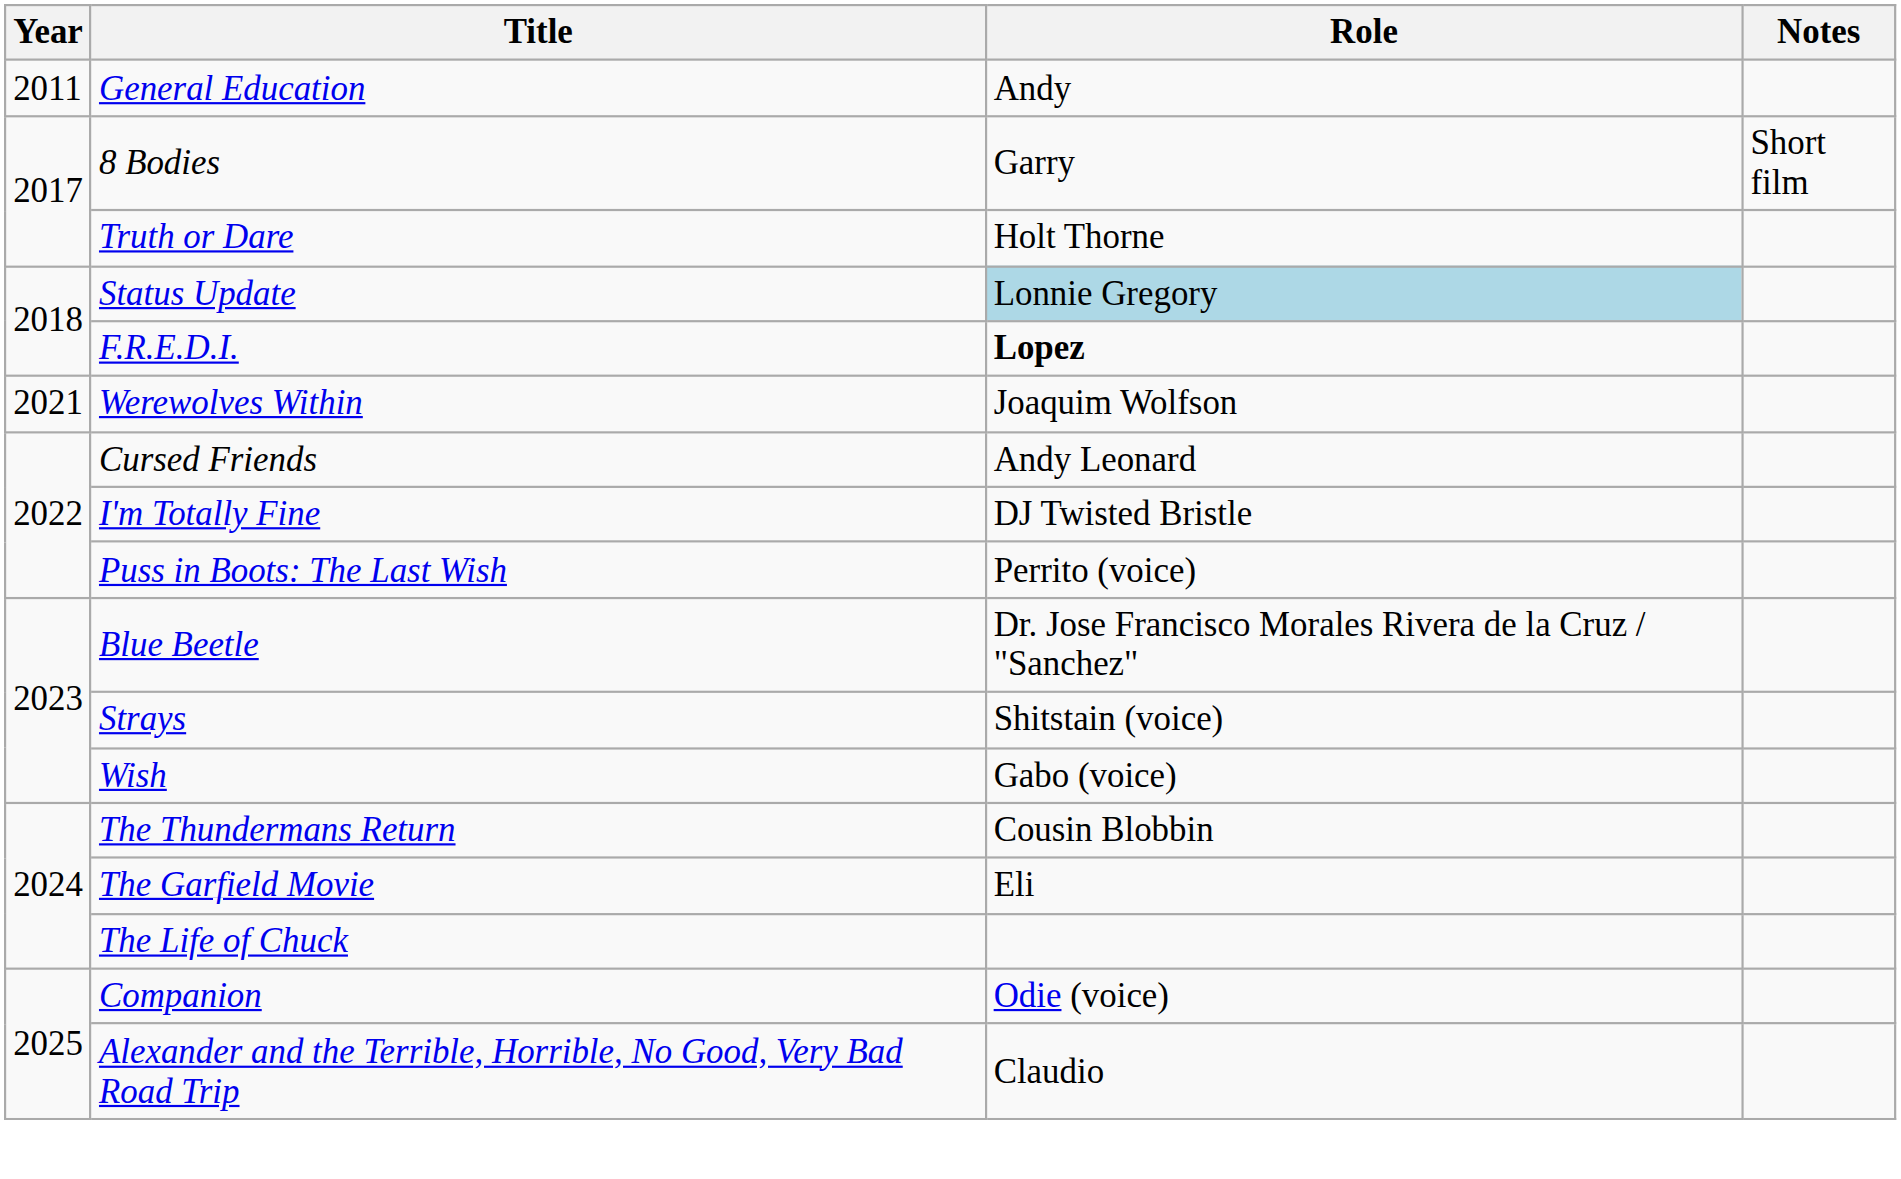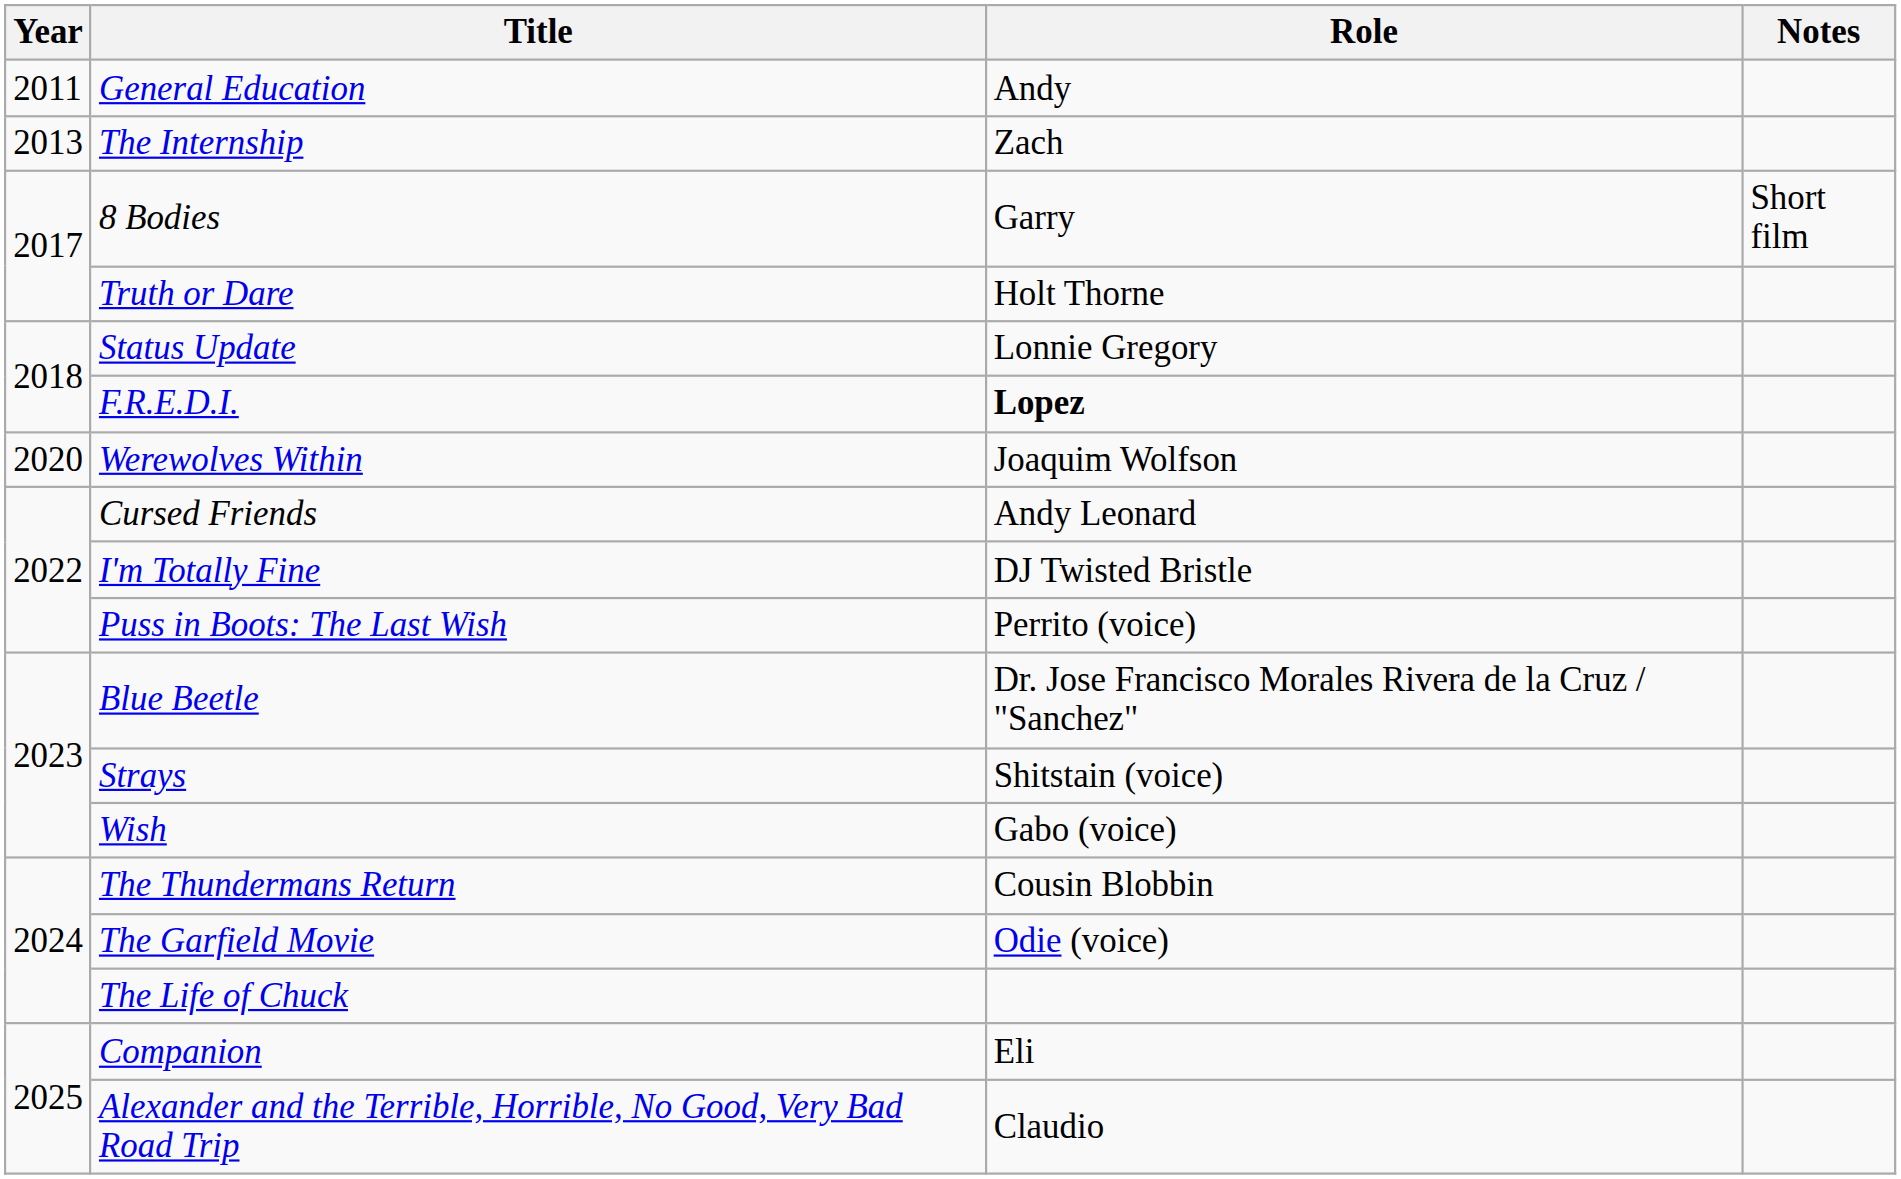 <table class="wikitable sortable">
 <tr>
 <th>Year</th>
 <th>Title</th>
 <th>Role</th>
 <th class="unsortable">Notes</th>
 </tr>
 <tr>
 <td>2011</td>
 <td><em><a href='#'>General Education</a></em></td>
 <td>Andy</td>
+<td></td>
+</tr>
+<tr>
+<td>2013</td>
+<td><em><a href='#'>The Internship</a></em></td>
+<td>Zach</td>
 <td></td>
 </tr>
 <tr>
 <td rowspan="2">2017</td>
 <td><em>8 Bodies</em></td>
 <td>Garry</td>
 <td>Short film</td>
 </tr>
 <tr>
 <td><em><a href='#'>Truth or Dare</a></em></td>
 <td>Holt Thorne</td>
 <td></td>
 </tr>
 <tr>
 <td rowspan="2">2018</td>
 <td><em><a href='#'>Status Update</a></em></td>
-<td style="background: lightblue;">Lonnie Gregory</td>
+<td>Lonnie Gregory</td>
 <td></td>
 </tr>
 <tr>
 <td><em><a href='#'>F.R.E.D.I.</a></em></td>
 <td><strong>Lopez</strong></td>
 <td></td>
 </tr>
 <tr>
-<td>2021</td>
+<td>2020</td>
 <td><em><a href='#'>Werewolves Within</a></em></td>
 <td>Joaquim Wolfson</td>
 <td></td>
 </tr>
 <tr>
 <td rowspan="3">2022</td>
 <td><em>Cursed Friends</em></td>
 <td>Andy Leonard</td>
 <td></td>
 </tr>
 <tr>
 <td><em><a href='#'>I'm Totally Fine</a></em></td>
 <td>DJ Twisted Bristle</td>
 <td></td>
 </tr>
 <tr>
 <td><em><a href='#'>Puss in Boots: The Last Wish</a></em></td>
 <td>Perrito (voice)</td>
 <td></td>
 </tr>
 <tr>
 <td rowspan=3>2023</td>
 <td><em><a href='#'>Blue Beetle</a></em></td>
 <td>Dr. Jose Francisco Morales Rivera de la Cruz / "Sanchez"</td>
 <td></td>
 </tr>
 <tr>
 <td><em><a href='#'>Strays</a></em></td>
 <td>Shitstain (voice)</td>
 <td></td>
 </tr>
 <tr>
 <td><em><a href='#'>Wish</a></em></td>
 <td>Gabo (voice)</td>
 <td></td>
 </tr>
 <tr>
 <td rowspan=3>2024</td>
 <td><em><a href='#'>The Thundermans Return</a></em></td>
 <td>Cousin Blobbin</td>
 <td></td>
 </tr>
 <tr>
 <td><em><a href='#'>The Garfield Movie</a></em></td>
-<td>Eli</td>
+<td><a href='#'>Odie</a> (voice)</td>
 <td></td>
 </tr>
 <tr>
 <td><em><a href='#'>The Life of Chuck</a></em></td>
 <td></td>
 <td></td>
 </tr>
 <tr>
 <td rowspan="2">2025</td>
 <td><em><a href='#'>Companion</a></em></td>
-<td><a href='#'>Odie</a> (voice)</td>
+<td>Eli</td>
 <td></td>
 </tr>
 <tr>
 <td><em><a href='#'>Alexander and the Terrible, Horrible, No Good, Very Bad Road Trip</a></em></td>
 <td>Claudio</td>
 <td></td>
 </tr>
 </table>
